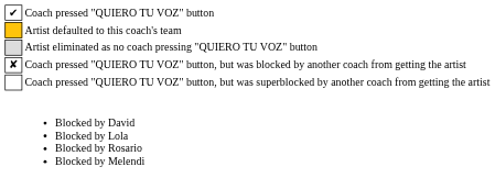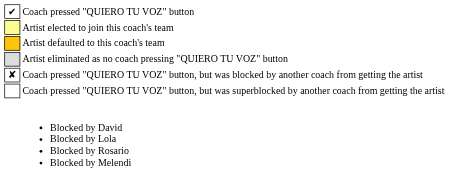 <table class="toccolours" style="font-size: 90%; white-space: nowrap">
 <tr>
 <td style="background:white; border:1px solid black"> ✔ </td>
 <td>Coach pressed "QUIERO TU VOZ" button</td>
+</tr>
+<tr>
+<td style="background:#fdfc8f; border:1px solid black">    </td>
+<td>Artist elected to join this coach's team</td>
 </tr>
 <tr>
 <td style="background:#ffc40c; border:1px solid black">    </td>
 <td>Artist defaulted to this coach's team</td>
 </tr>
 <tr>
 <td style="background:#dcdcdc; border:1px solid black">    </td>
 <td>Artist eliminated as no coach pressing  "QUIERO TU VOZ" button</td>
 </tr>
 <tr>
 <td style="background:white; border:1px solid black"> ✘ </td>
 <td>Coach pressed "QUIERO TU VOZ" button, but was blocked by another coach from getting the artist</td>
 </tr>
 <tr>
 <td style="background:white; border:1px solid black">  </td>
 <td>Coach pressed "QUIERO TU VOZ" button, but was superblocked by another coach from getting the artist</td>
 </tr>
 <tr>
 <td></td>
 <td><br><ul><li> Blocked by David</li><li> Blocked by Lola</li><li> Blocked by Rosario</li><li> Blocked by Melendi</li></ul></td>
 </tr>
 </table>
